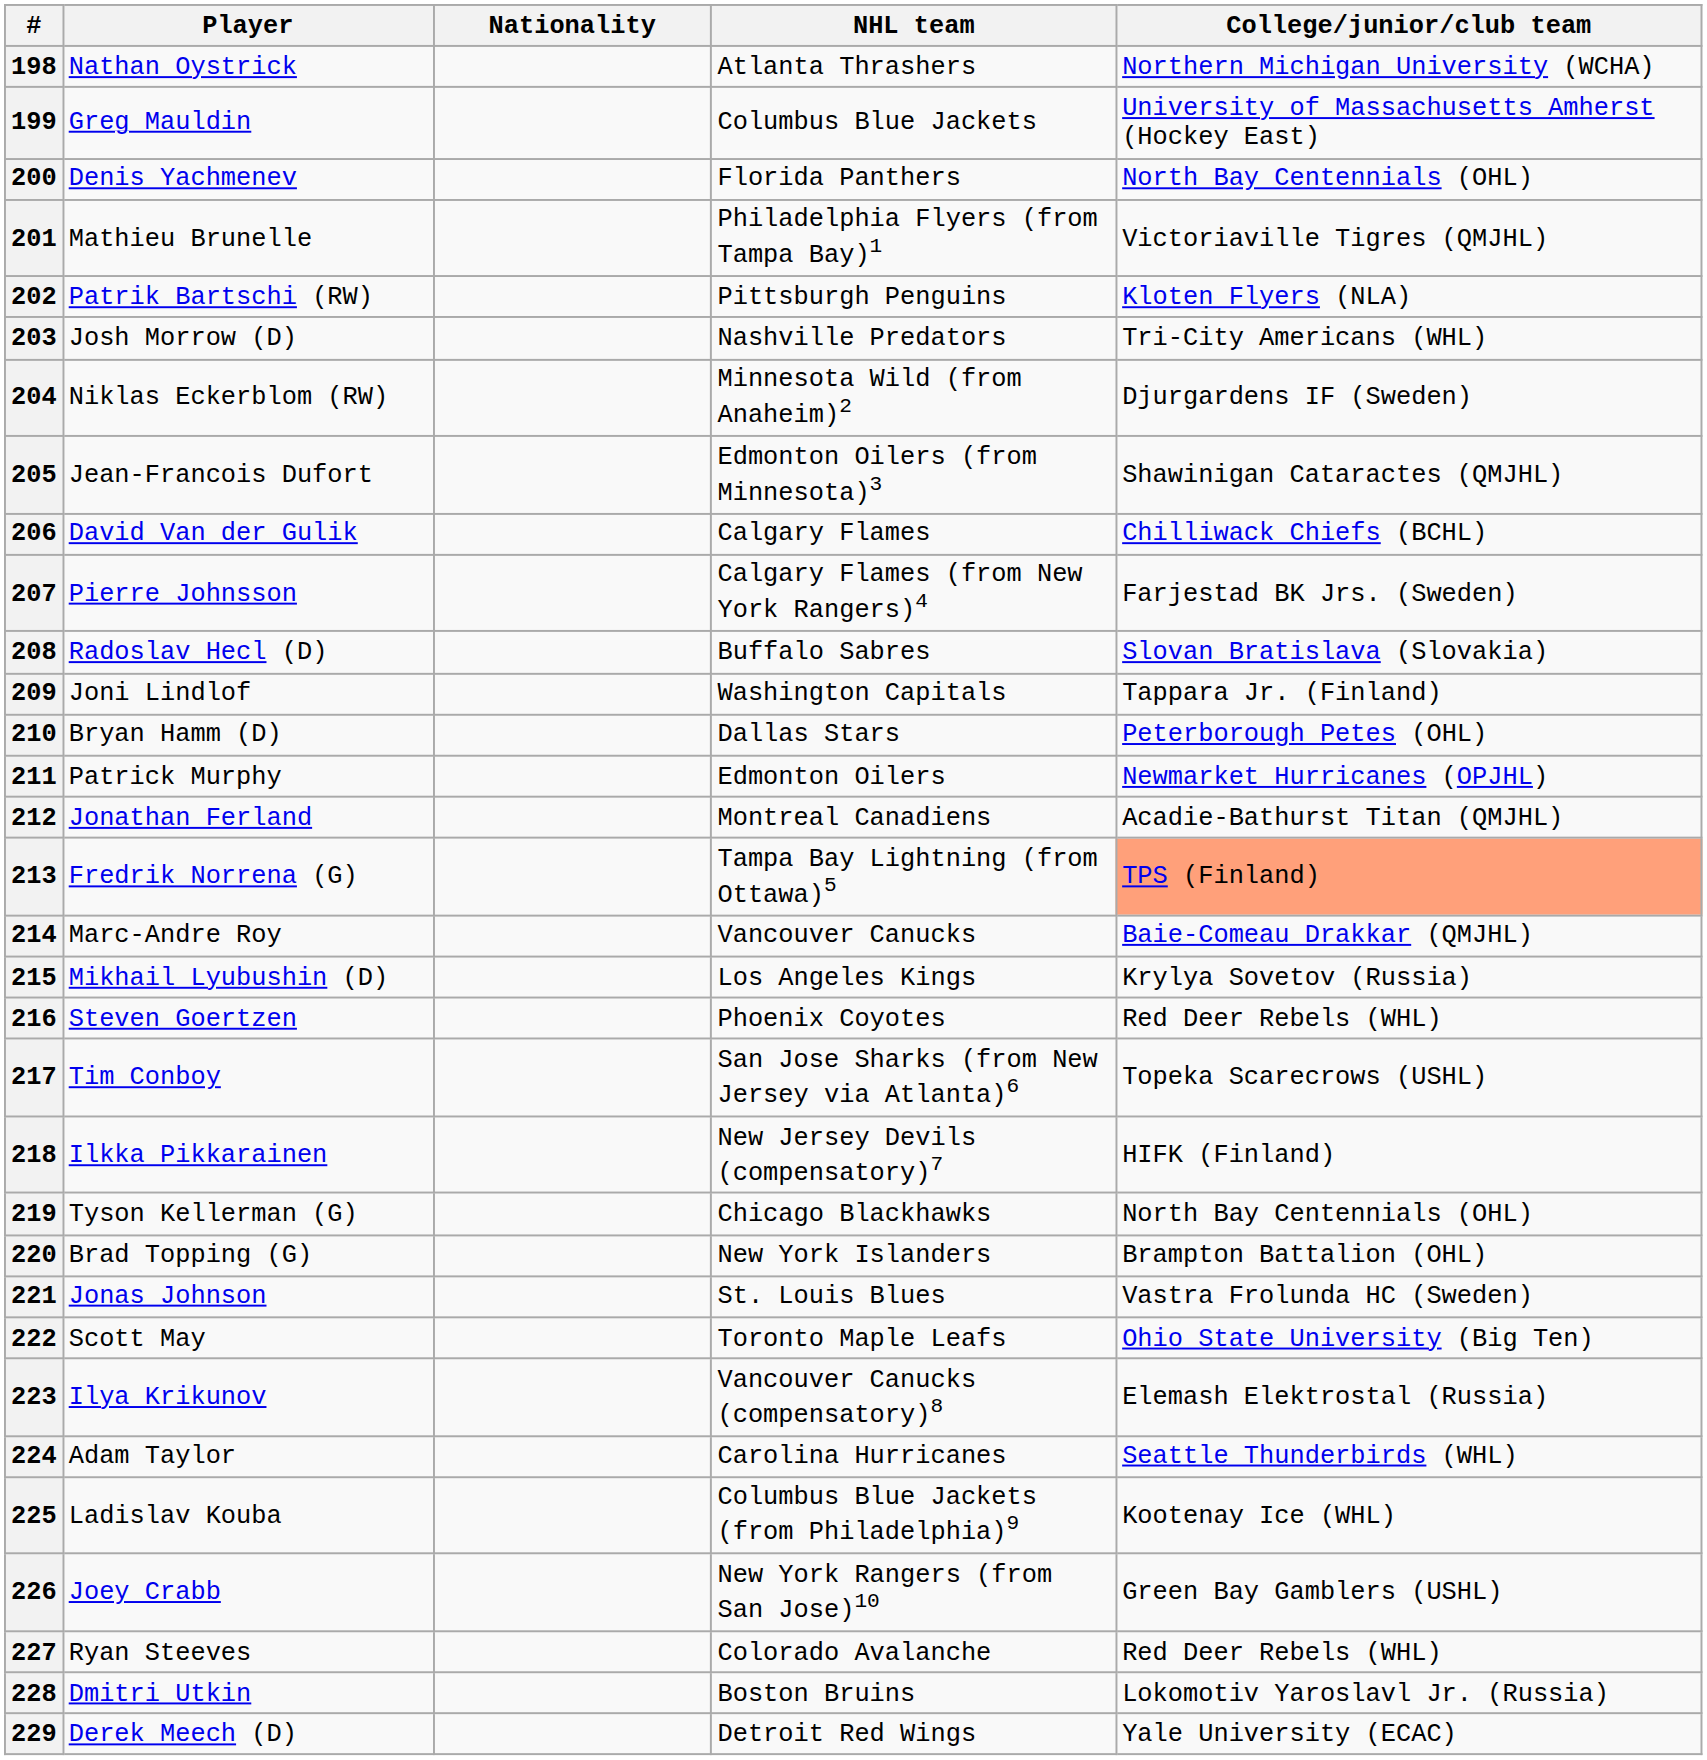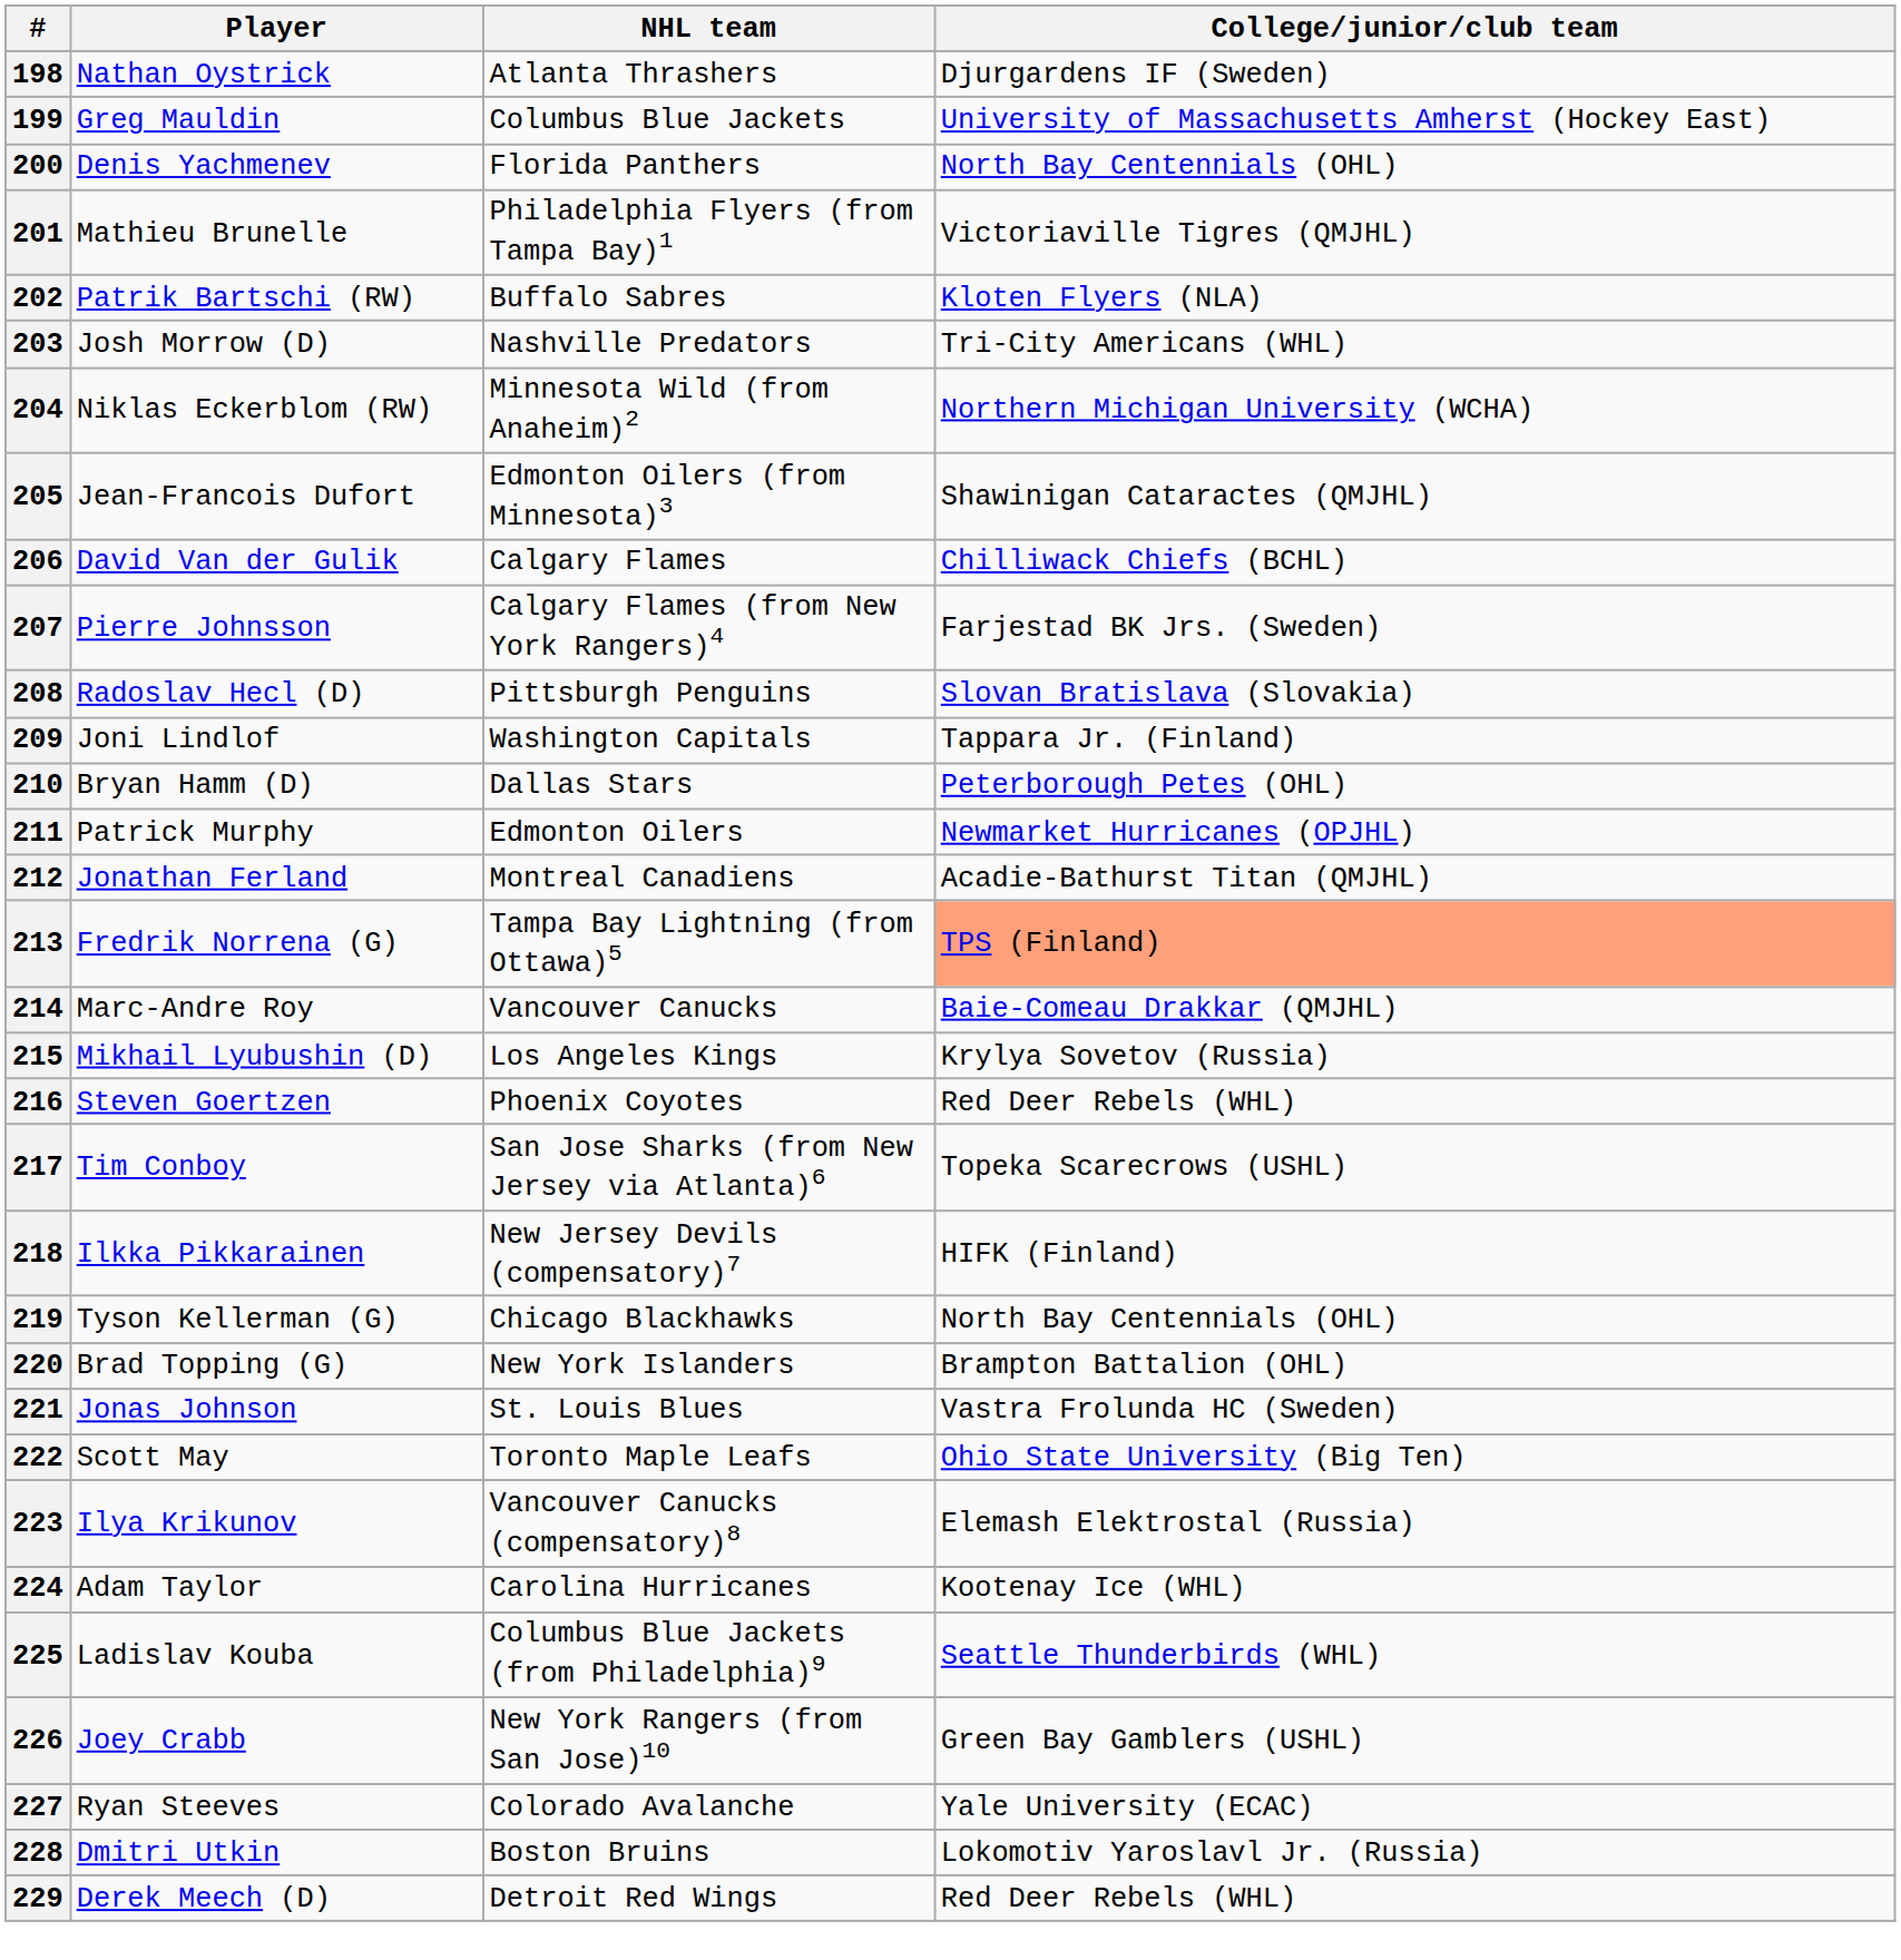 <table class="wikitable">
 <tr>
 <th bgcolor="#DDDDFF" width="2.75%">#</th>
 <th bgcolor="#DDDDFF" width="22.0%">Player</th>
-<th bgcolor="#DDDDFF" width="16.5%">Nationality</th>
 <th bgcolor="#DDDDFF" width="24.0%">NHL team</th>
 <th bgcolor="#DDDDFF" width="100.0%">College/junior/club team</th>
 </tr>
 <tr>
 <th>198</th>
 <td><a href='#'>Nathan Oystrick</a></td>
-<td></td>
 <td>Atlanta Thrashers</td>
-<td><a href='#'>Northern Michigan University</a> (WCHA)</td>
+<td>Djurgardens IF (Sweden)</td>
 </tr>
 <tr>
 <th>199</th>
 <td><a href='#'>Greg Mauldin</a></td>
-<td></td>
 <td>Columbus Blue Jackets</td>
 <td><a href='#'>University of Massachusetts Amherst</a> (Hockey East)</td>
 </tr>
 <tr>
 <th>200</th>
 <td><a href='#'>Denis Yachmenev</a></td>
-<td></td>
 <td>Florida Panthers</td>
 <td><a href='#'>North Bay Centennials</a> (OHL)</td>
 </tr>
 <tr>
 <th>201</th>
 <td>Mathieu Brunelle</td>
-<td></td>
 <td>Philadelphia Flyers (from Tampa Bay)<sup>1</sup></td>
 <td>Victoriaville Tigres (QMJHL)</td>
 </tr>
 <tr>
 <th>202</th>
 <td><a href='#'>Patrik Bartschi</a> (RW)</td>
-<td></td>
-<td>Pittsburgh Penguins</td>
+<td>Buffalo Sabres</td>
 <td><a href='#'>Kloten Flyers</a> (NLA)</td>
 </tr>
 <tr>
 <th>203</th>
 <td>Josh Morrow (D)</td>
-<td></td>
 <td>Nashville Predators</td>
 <td>Tri-City Americans (WHL)</td>
 </tr>
 <tr>
 <th>204</th>
 <td>Niklas Eckerblom (RW)</td>
-<td></td>
 <td>Minnesota Wild (from Anaheim)<sup>2</sup></td>
-<td>Djurgardens IF (Sweden)</td>
+<td><a href='#'>Northern Michigan University</a> (WCHA)</td>
 </tr>
 <tr>
 <th>205</th>
 <td>Jean-Francois Dufort</td>
-<td></td>
 <td>Edmonton Oilers (from Minnesota)<sup>3</sup></td>
 <td>Shawinigan Cataractes (QMJHL)</td>
 </tr>
 <tr>
 <th>206</th>
 <td><a href='#'>David Van der Gulik</a></td>
-<td></td>
 <td>Calgary Flames</td>
 <td><a href='#'>Chilliwack Chiefs</a> (BCHL)</td>
 </tr>
 <tr>
 <th>207</th>
 <td><a href='#'>Pierre Johnsson</a></td>
-<td></td>
 <td>Calgary Flames (from New York Rangers)<sup>4</sup></td>
 <td>Farjestad BK Jrs. (Sweden)</td>
 </tr>
 <tr>
 <th>208</th>
 <td><a href='#'>Radoslav Hecl</a> (D)</td>
-<td></td>
-<td>Buffalo Sabres</td>
+<td>Pittsburgh Penguins</td>
 <td><a href='#'>Slovan Bratislava</a> (Slovakia)</td>
 </tr>
 <tr>
 <th>209</th>
 <td>Joni Lindlof</td>
-<td></td>
 <td>Washington Capitals</td>
 <td>Tappara Jr. (Finland)</td>
 </tr>
 <tr>
 <th>210</th>
 <td>Bryan Hamm (D)</td>
-<td></td>
 <td>Dallas Stars</td>
 <td><a href='#'>Peterborough Petes</a> (OHL)</td>
 </tr>
 <tr>
 <th>211</th>
 <td>Patrick Murphy</td>
-<td></td>
 <td>Edmonton Oilers</td>
 <td><a href='#'>Newmarket Hurricanes</a> (<a href='#'>OPJHL</a>)</td>
 </tr>
 <tr>
 <th>212</th>
 <td><a href='#'>Jonathan Ferland</a></td>
-<td></td>
 <td>Montreal Canadiens</td>
 <td>Acadie-Bathurst Titan (QMJHL)</td>
 </tr>
 <tr>
 <th>213</th>
 <td><a href='#'>Fredrik Norrena</a> (G)</td>
-<td></td>
 <td>Tampa Bay Lightning (from Ottawa)<sup>5</sup></td>
 <td style="background: lightsalmon;"><a href='#'>TPS</a> (Finland)</td>
 </tr>
 <tr>
 <th>214</th>
 <td>Marc-Andre Roy</td>
-<td></td>
 <td>Vancouver Canucks</td>
 <td><a href='#'>Baie-Comeau Drakkar</a> (QMJHL)</td>
 </tr>
 <tr>
 <th>215</th>
 <td><a href='#'>Mikhail Lyubushin</a> (D)</td>
-<td></td>
 <td>Los Angeles Kings</td>
 <td>Krylya Sovetov (Russia)</td>
 </tr>
 <tr>
 <th>216</th>
 <td><a href='#'>Steven Goertzen</a></td>
-<td></td>
 <td>Phoenix Coyotes</td>
 <td>Red Deer Rebels (WHL)</td>
 </tr>
 <tr>
 <th>217</th>
 <td><a href='#'>Tim Conboy</a></td>
-<td></td>
 <td>San Jose Sharks (from New Jersey via Atlanta)<sup>6</sup></td>
 <td>Topeka Scarecrows (USHL)</td>
 </tr>
 <tr>
 <th>218</th>
 <td><a href='#'>Ilkka Pikkarainen</a></td>
-<td></td>
 <td>New Jersey Devils (compensatory)<sup>7</sup></td>
 <td>HIFK (Finland)</td>
 </tr>
 <tr>
 <th>219</th>
 <td>Tyson Kellerman (G)</td>
-<td></td>
 <td>Chicago Blackhawks</td>
 <td>North Bay Centennials (OHL)</td>
 </tr>
 <tr>
 <th>220</th>
 <td>Brad Topping (G)</td>
-<td></td>
 <td>New York Islanders</td>
 <td>Brampton Battalion (OHL)</td>
 </tr>
 <tr>
 <th>221</th>
 <td><a href='#'>Jonas Johnson</a></td>
-<td></td>
 <td>St. Louis Blues</td>
 <td>Vastra Frolunda HC (Sweden)</td>
 </tr>
 <tr>
 <th>222</th>
 <td>Scott May</td>
-<td></td>
 <td>Toronto Maple Leafs</td>
 <td><a href='#'>Ohio State University</a> (Big Ten)</td>
 </tr>
 <tr>
 <th>223</th>
 <td><a href='#'>Ilya Krikunov</a></td>
-<td></td>
 <td>Vancouver Canucks (compensatory)<sup>8</sup></td>
 <td>Elemash Elektrostal (Russia)</td>
 </tr>
 <tr>
 <th>224</th>
 <td>Adam Taylor</td>
-<td></td>
 <td>Carolina Hurricanes</td>
-<td><a href='#'>Seattle Thunderbirds</a> (WHL)</td>
+<td>Kootenay Ice (WHL)</td>
 </tr>
 <tr>
 <th>225</th>
 <td>Ladislav Kouba</td>
-<td></td>
 <td>Columbus Blue Jackets (from Philadelphia)<sup>9</sup></td>
-<td>Kootenay Ice (WHL)</td>
+<td><a href='#'>Seattle Thunderbirds</a> (WHL)</td>
 </tr>
 <tr>
 <th>226</th>
 <td><a href='#'>Joey Crabb</a></td>
-<td></td>
 <td>New York Rangers (from San Jose)<sup>10</sup></td>
 <td>Green Bay Gamblers (USHL)</td>
 </tr>
 <tr>
 <th>227</th>
 <td>Ryan Steeves</td>
-<td></td>
 <td>Colorado Avalanche</td>
-<td>Red Deer Rebels (WHL)</td>
+<td>Yale University (ECAC)</td>
 </tr>
 <tr>
 <th>228</th>
 <td><a href='#'>Dmitri Utkin</a></td>
-<td></td>
 <td>Boston Bruins</td>
 <td>Lokomotiv Yaroslavl Jr. (Russia)</td>
 </tr>
 <tr>
 <th>229</th>
 <td><a href='#'>Derek Meech</a> (D)</td>
-<td></td>
 <td>Detroit Red Wings</td>
-<td>Yale University (ECAC)</td>
+<td>Red Deer Rebels (WHL)</td>
 </tr>
 </table>
